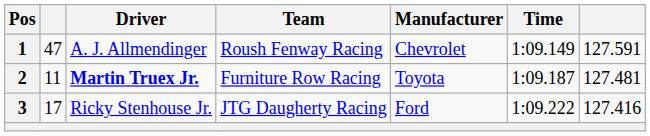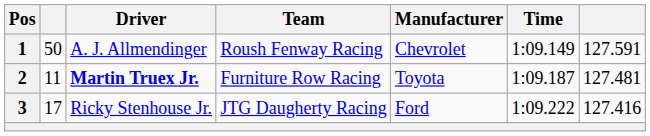 <table class="wikitable" style="font-size:95%">
 <tr>
 <th>Pos</th>
 <th></th>
 <th>Driver</th>
 <th>Team</th>
 <th>Manufacturer</th>
 <th>Time</th>
 <th></th>
 </tr>
 <tr>
 <th>1</th>
-<td>47</td>
+<td>50</td>
 <td><a href='#'>A. J. Allmendinger</a></td>
 <td><a href='#'>Roush Fenway Racing</a></td>
 <td><a href='#'>Chevrolet</a></td>
 <td>1:09.149</td>
 <td>127.591</td>
 </tr>
 <tr>
 <th>2</th>
 <td>11</td>
 <td><strong><a href='#'>Martin Truex Jr.</a></strong></td>
 <td><a href='#'>Furniture Row Racing</a></td>
 <td><a href='#'>Toyota</a></td>
 <td>1:09.187</td>
 <td>127.481</td>
 </tr>
 <tr>
 <th>3</th>
 <td>17</td>
 <td><a href='#'>Ricky Stenhouse Jr.</a></td>
 <td><a href='#'>JTG Daugherty Racing</a></td>
 <td><a href='#'>Ford</a></td>
 <td>1:09.222</td>
 <td>127.416</td>
 </tr>
 <tr>
 <th colspan="7"></th>
 </tr>
 </table>
